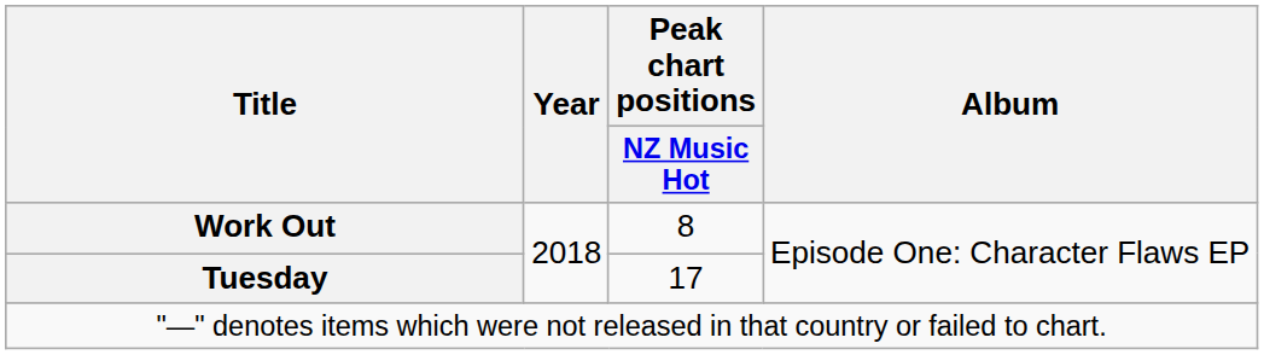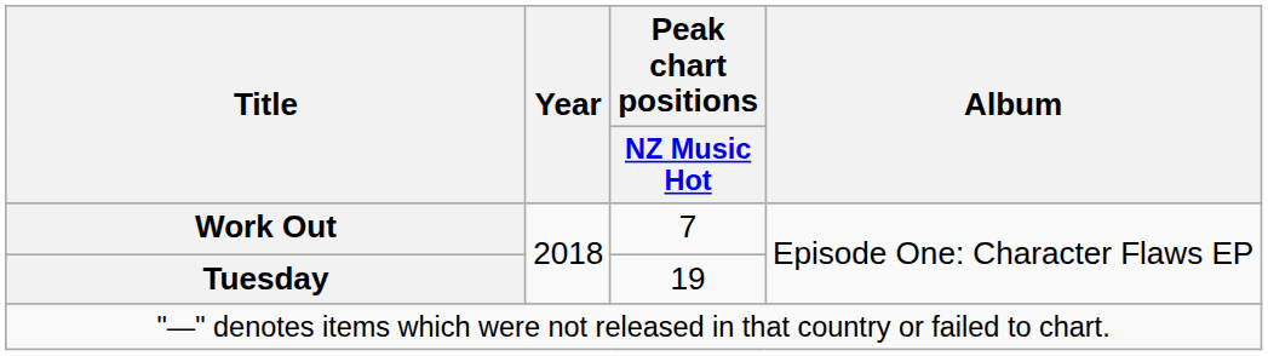 <table class="wikitable plainrowheaders" style="text-align:center;">
 <tr>
 <th scope="col" rowspan="2" style="width:16em;">Title</th>
 <th scope="col" rowspan="2">Year</th>
 <th scope="col" colspan="1">Peak chart positions</th>
 <th scope="col" rowspan="2">Album</th>
 </tr>
 <tr>
 <th scope="col" style="width:3em;font-size:90%;"><a href='#'>NZ Music Hot</a></th>
 </tr>
 <tr>
 <th scope="row">Work Out</th>
 <td rowspan="2">2018</td>
-<td>8</td>
+<td>7</td>
 <td rowspan="2">Episode One: Character Flaws EP</td>
 </tr>
 <tr>
 <th scope="row">Tuesday</th>
-<td>17</td>
+<td>19</td>
 </tr>
 <tr>
 <td colspan="5" style="font-size:90%;">"—" denotes items which were not released in that country or failed to chart.</td>
 </tr>
 </table>
